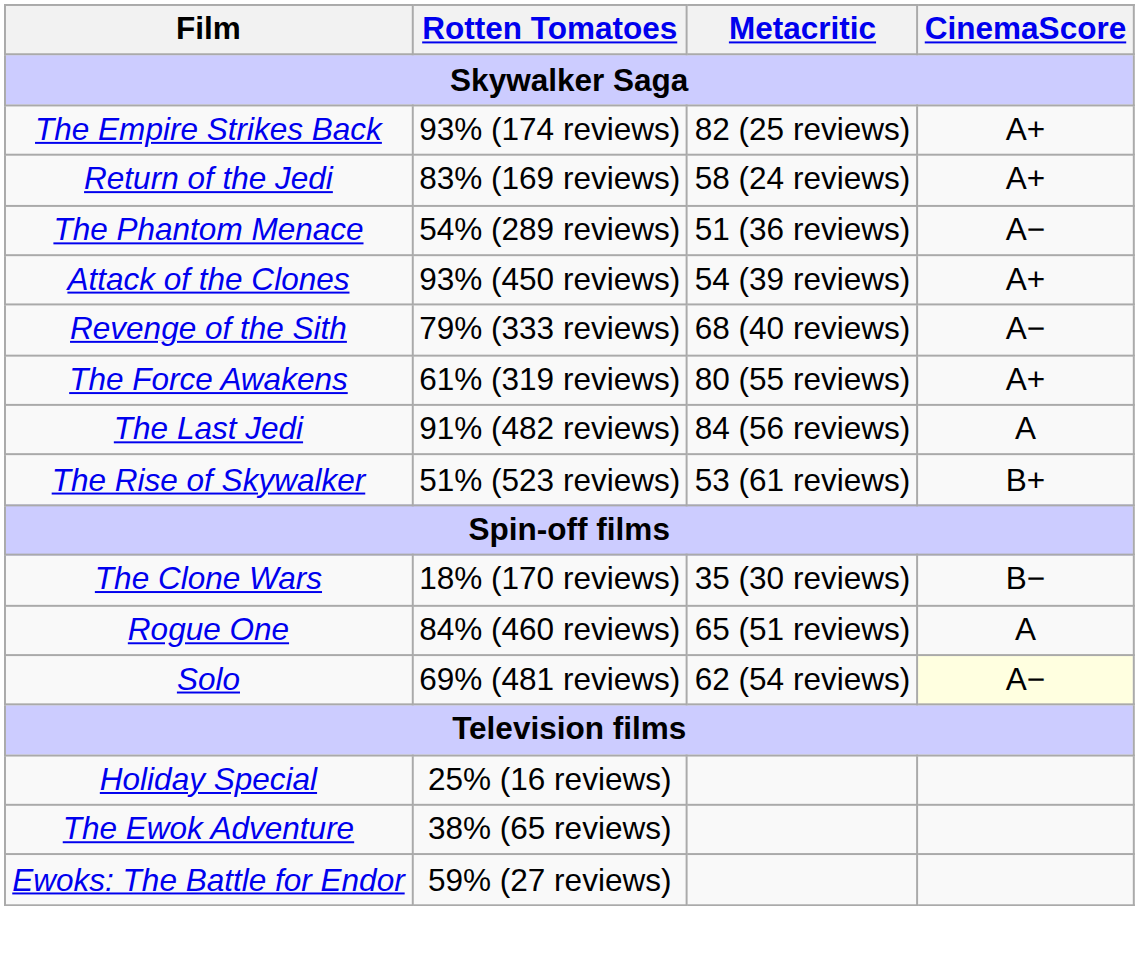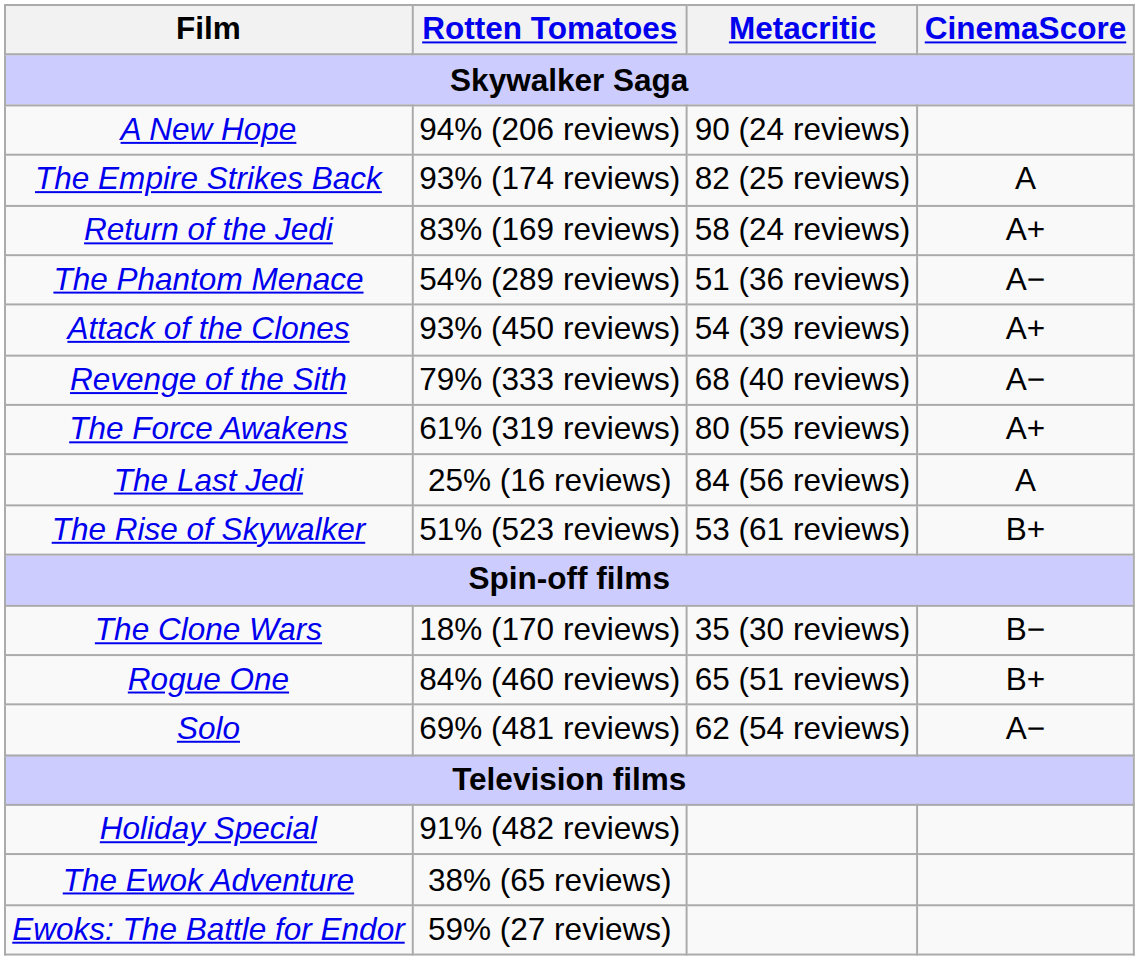 <table class="wikitable sortable" style="text-align: center">
 <tr>
 <th scope="col">Film</th>
 <th scope="col"><a href='#'>Rotten Tomatoes</a></th>
 <th scope="col"><a href='#'>Metacritic</a></th>
 <th scope="col"><a href='#'>CinemaScore</a></th>
 </tr>
 <tr>
 <th colspan="4" style="background-color:#ccccff;">Skywalker Saga</th>
 </tr>
 <tr>
+<td scope="row"><em><a href='#'>A New Hope</a></em></td>
+<td>94% (206 reviews)</td>
+<td>90 (24 reviews)</td>
+<td></td>
+</tr>
+<tr>
 <td scope="row"><em><a href='#'>The Empire Strikes Back</a></em></td>
 <td>93% (174 reviews)</td>
 <td>82 (25 reviews)</td>
-<td>A+</td>
+<td>A</td>
 </tr>
 <tr>
 <td scope="row"><em><a href='#'>Return of the Jedi</a></em></td>
 <td>83% (169 reviews)</td>
 <td>58 (24 reviews)</td>
 <td>A+</td>
 </tr>
 <tr>
 <td scope="row"><em><a href='#'>The Phantom Menace</a></em></td>
 <td>54% (289 reviews)</td>
 <td>51 (36 reviews)</td>
 <td>A−</td>
 </tr>
 <tr>
 <td scope="row"><em><a href='#'>Attack of the Clones</a></em></td>
 <td>93% (450 reviews)</td>
 <td>54 (39 reviews)</td>
 <td>A+</td>
 </tr>
 <tr>
 <td scope="row"><em><a href='#'>Revenge of the Sith</a></em></td>
 <td>79% (333 reviews)</td>
 <td>68 (40 reviews)</td>
 <td>A−</td>
 </tr>
 <tr>
 <td scope="row"><em><a href='#'>The Force Awakens</a></em></td>
 <td>61% (319 reviews)</td>
 <td>80 (55 reviews)</td>
 <td>A+</td>
 </tr>
 <tr>
 <td scope="row"><em><a href='#'>The Last Jedi</a></em></td>
-<td>91% (482 reviews)</td>
+<td>25% (16 reviews)</td>
 <td>84 (56 reviews)</td>
 <td>A</td>
 </tr>
 <tr>
 <td scope="row"><em><a href='#'>The Rise of Skywalker</a></em></td>
 <td>51% (523 reviews)</td>
 <td>53 (61 reviews)</td>
 <td>B+</td>
 </tr>
 <tr>
 <th colspan="4" style="background-color:#ccccff;">Spin-off films</th>
 </tr>
 <tr>
 <td scope="row"><em><a href='#'>The Clone Wars</a></em></td>
 <td>18% (170 reviews)</td>
 <td>35 (30 reviews)</td>
 <td>B−</td>
 </tr>
 <tr>
 <td scope="row"><em><a href='#'>Rogue One</a></em></td>
 <td>84% (460 reviews)</td>
 <td>65 (51 reviews)</td>
-<td>A</td>
+<td>B+</td>
 </tr>
 <tr>
 <td scope="row"><em><a href='#'>Solo</a></em></td>
 <td>69% (481 reviews)</td>
 <td>62 (54 reviews)</td>
-<td style="background: lightyellow;">A−</td>
+<td>A−</td>
 </tr>
 <tr>
 <th colspan="4" style="background-color:#ccccff;">Television films</th>
 </tr>
 <tr>
 <td scope="row"><em><a href='#'>Holiday Special</a></em></td>
-<td>25% (16 reviews)</td>
+<td>91% (482 reviews)</td>
 <td></td>
 <td></td>
 </tr>
 <tr>
 <td scope="row"><em><a href='#'>The Ewok Adventure</a></em></td>
 <td>38% (65 reviews)</td>
 <td></td>
 <td></td>
 </tr>
 <tr>
 <td scope="row"><em><a href='#'>Ewoks: The Battle for Endor</a></em></td>
 <td>59% (27 reviews)</td>
 <td></td>
 <td></td>
 </tr>
 </table>
